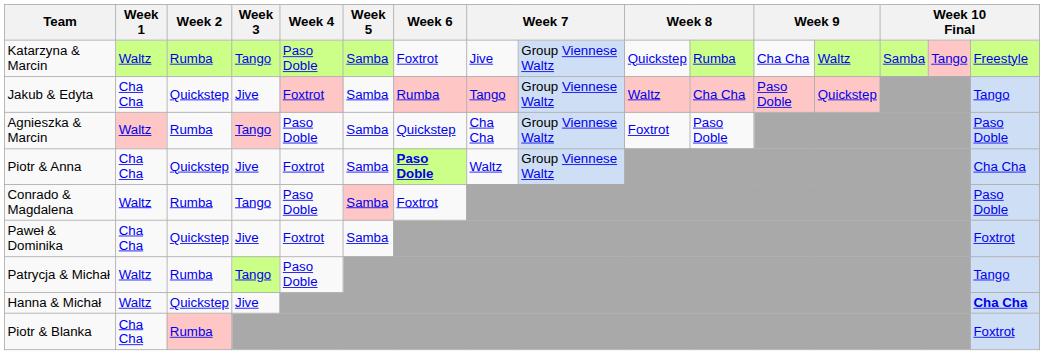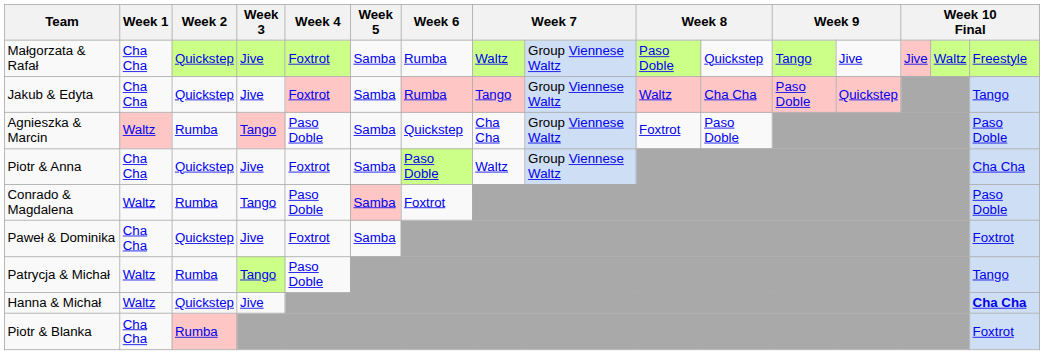 <table class="wikitable" style=text-align:center">
 <tr>
 <th>Team</th>
 <th>Week 1</th>
 <th>Week 2</th>
 <th>Week 3</th>
 <th>Week 4</th>
 <th>Week 5</th>
 <th>Week 6</th>
 <th colspan=2>Week 7</th>
 <th colspan=2>Week 8</th>
 <th colspan=2>Week 9</th>
 <th colspan=3>Week 10<br>Final</th>
 </tr>
 <tr>
-<td>Katarzyna & Marcin</td>
+<td>Małgorzata & Rafał</td>
+<td><a href='#'>Cha Cha</a></td>
+<td style="background:#ccff88;"><a href='#'>Quickstep</a></td>
+<td style="background:#ccff88;"><a href='#'>Jive</a></td>
+<td style="background:#ccff88;"><a href='#'>Foxtrot</a></td>
+<td><a href='#'>Samba</a></td>
+<td><a href='#'>Rumba</a></td>
 <td style="background:#ccff88;"><a href='#'>Waltz</a></td>
-<td style="background:#ccff88;"><a href='#'>Rumba</a></td>
+<td style="background:#CEDEF4;">Group <a href='#'>Viennese Waltz</a></td>
+<td style="background:#ccff88;"><a href='#'>Paso Doble</a></td>
+<td><a href='#'>Quickstep</a></td>
 <td style="background:#ccff88;"><a href='#'>Tango</a></td>
-<td style="background:#ccff88;"><a href='#'>Paso Doble</a></td>
-<td style="background:#ccff88;"><a href='#'>Samba</a></td>
-<td><a href='#'>Foxtrot</a></td>
 <td><a href='#'>Jive</a></td>
-<td style="background:#CEDEF4;">Group <a href='#'>Viennese Waltz</a></td>
-<td><a href='#'>Quickstep</a></td>
-<td style="background:#ccff88;"><a href='#'>Rumba</a></td>
-<td><a href='#'>Cha Cha</a></td>
+<td style="background:#ffc6c6;"><a href='#'>Jive</a></td>
 <td style="background:#ccff88;"><a href='#'>Waltz</a></td>
-<td style="background:#ccff88;"><a href='#'>Samba</a></td>
-<td style="background:#ffc6c6;"><a href='#'>Tango</a></td>
 <td style="background:#ccff88;"><a href='#'>Freestyle</a></td>
 </tr>
 <tr>
 <td>Jakub & Edyta</td>
 <td><a href='#'>Cha Cha</a></td>
 <td><a href='#'>Quickstep</a></td>
 <td><a href='#'>Jive</a></td>
 <td style="background:#ffc6c6;"><a href='#'>Foxtrot</a></td>
 <td><a href='#'>Samba</a></td>
 <td style="background:#ffc6c6;"><a href='#'>Rumba</a></td>
 <td style="background:#ffc6c6;"><a href='#'>Tango</a></td>
 <td style="background:#CEDEF4;">Group <a href='#'>Viennese Waltz</a></td>
 <td style="background:#ffc6c6;"><a href='#'>Waltz</a></td>
 <td style="background:#ffc6c6;"><a href='#'>Cha Cha</a></td>
 <td style="background:#ffc6c6;"><a href='#'>Paso Doble</a></td>
 <td style="background:#ffc6c6;"><a href='#'>Quickstep</a></td>
 <td style="background:darkgrey" colspan=2></td>
 <td style="background:#CEDEF4;"><a href='#'>Tango</a></td>
 </tr>
 <tr>
 <td>Agnieszka & Marcin</td>
 <td style="background:#ffc6c6;"><a href='#'>Waltz</a></td>
 <td><a href='#'>Rumba</a></td>
 <td style="background:#ffc6c6;"><a href='#'>Tango</a></td>
 <td><a href='#'>Paso Doble</a></td>
 <td><a href='#'>Samba</a></td>
 <td><a href='#'>Quickstep</a></td>
 <td><a href='#'>Cha Cha</a></td>
 <td style="background:#CEDEF4;">Group <a href='#'>Viennese Waltz</a></td>
 <td><a href='#'>Foxtrot</a></td>
 <td><a href='#'>Paso Doble</a></td>
 <td style="background:darkgrey" colspan="4"></td>
 <td style="background:#CEDEF4;"><a href='#'>Paso Doble</a></td>
 </tr>
 <tr>
 <td>Piotr & Anna</td>
 <td><a href='#'>Cha Cha</a></td>
 <td><a href='#'>Quickstep</a></td>
 <td><a href='#'>Jive</a></td>
 <td><a href='#'>Foxtrot</a></td>
 <td><a href='#'>Samba</a></td>
-<td style="background:#ccff88;"><strong><a href='#'>Paso Doble</a></strong></td>
+<td style="background:#ccff88;"><a href='#'>Paso Doble</a></td>
 <td><a href='#'>Waltz</a></td>
 <td style="background:#CEDEF4;">Group <a href='#'>Viennese Waltz</a></td>
 <td style="background:darkgrey" colspan="6"></td>
 <td style="background:#CEDEF4;"><a href='#'>Cha Cha</a></td>
 </tr>
 <tr>
 <td>Conrado & Magdalena</td>
 <td><a href='#'>Waltz</a></td>
 <td><a href='#'>Rumba</a></td>
 <td><a href='#'>Tango</a></td>
 <td><a href='#'>Paso Doble</a></td>
 <td style="background:#ffc6c6;"><a href='#'>Samba</a></td>
 <td><a href='#'>Foxtrot</a></td>
 <td style="background:darkgrey" colspan="8"></td>
 <td style="background:#CEDEF4;"><a href='#'>Paso Doble</a></td>
 </tr>
 <tr>
 <td>Paweł & Dominika</td>
 <td><a href='#'>Cha Cha</a></td>
 <td><a href='#'>Quickstep</a></td>
 <td><a href='#'>Jive</a></td>
 <td><a href='#'>Foxtrot</a></td>
 <td><a href='#'>Samba</a></td>
 <td style="background:darkgrey" colspan="9"></td>
 <td style="background:#CEDEF4;"><a href='#'>Foxtrot</a></td>
 </tr>
 <tr>
 <td>Patrycja & Michał</td>
 <td><a href='#'>Waltz</a></td>
 <td><a href='#'>Rumba</a></td>
 <td style="background:#ccff88;"><a href='#'>Tango</a></td>
 <td><a href='#'>Paso Doble</a></td>
 <td style="background:darkgrey" colspan="10"></td>
 <td style="background:#CEDEF4;"><a href='#'>Tango</a></td>
 </tr>
 <tr>
 <td>Hanna & Michał</td>
 <td><a href='#'>Waltz</a></td>
 <td><a href='#'>Quickstep</a></td>
 <td><a href='#'>Jive</a></td>
 <td style="background:darkgrey" colspan="11"></td>
 <td style="background:#CEDEF4;"><strong><a href='#'>Cha Cha</a></strong></td>
 </tr>
 <tr>
 <td>Piotr & Blanka</td>
 <td><a href='#'>Cha Cha</a></td>
 <td style="background:#ffc6c6;"><a href='#'>Rumba</a></td>
 <td style="background:darkgrey" colspan="12"></td>
 <td style="background:#CEDEF4;"><a href='#'>Foxtrot</a></td>
 </tr>
 </table>
